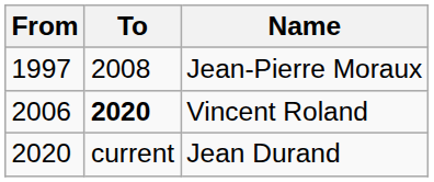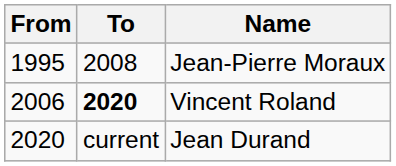 <table class="wikitable">
 <tr>
 <th>From</th>
 <th>To</th>
 <th>Name</th>
 </tr>
 <tr>
-<td>1997</td>
+<td>1995</td>
 <td>2008</td>
 <td>Jean-Pierre Moraux</td>
 </tr>
 <tr>
 <td>2006</td>
 <td><strong>2020</strong></td>
 <td>Vincent Roland</td>
 </tr>
 <tr>
 <td>2020</td>
 <td>current</td>
 <td>Jean Durand</td>
 </tr>
 </table>
